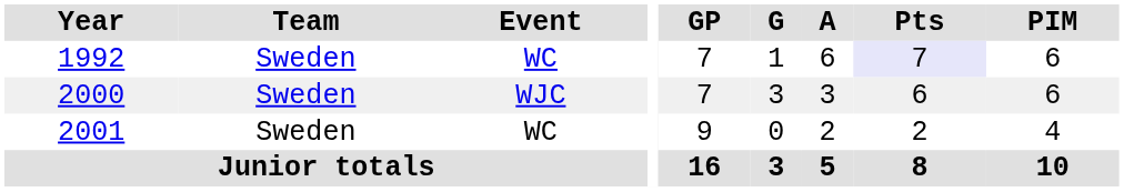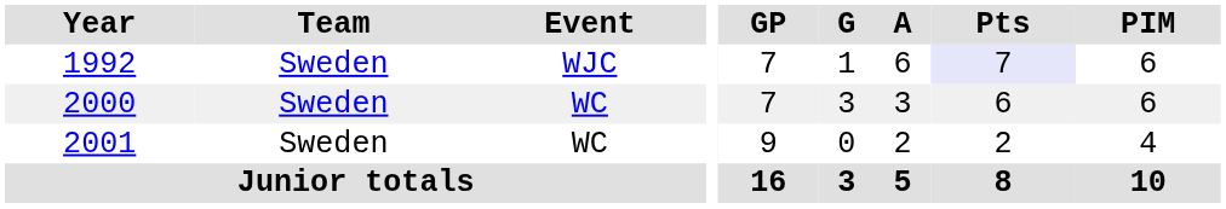 <table border="0" cellpadding="1" cellspacing="0" ID="Table3" style="text-align:center; width:40em">
 <tr ALIGN="center" bgcolor="#e0e0e0">
 <th>Year</th>
 <th>Team</th>
 <th>Event</th>
 <th rowspan="99" bgcolor="#ffffff"></th>
 <th>GP</th>
 <th>G</th>
 <th>A</th>
 <th>Pts</th>
 <th>PIM</th>
 </tr>
 <tr>
 <td><a href='#'>1992</a></td>
 <td><a href='#'>Sweden</a></td>
-<td><a href='#'>WC</a></td>
+<td><a href='#'>WJC</a></td>
 <td>7</td>
 <td>1</td>
 <td>6</td>
 <td style="background: lavender;">7</td>
 <td>6</td>
 </tr>
 <tr bgcolor="#f0f0f0">
 <td><a href='#'>2000</a></td>
 <td><a href='#'>Sweden</a></td>
-<td><a href='#'>WJC</a></td>
+<td><a href='#'>WC</a></td>
 <td>7</td>
 <td>3</td>
 <td>3</td>
 <td>6</td>
 <td>6</td>
 </tr>
 <tr>
 <td><a href='#'>2001</a></td>
 <td>Sweden</td>
 <td>WC</td>
 <td>9</td>
 <td>0</td>
 <td>2</td>
 <td>2</td>
 <td>4</td>
 </tr>
 <tr bgcolor="#e0e0e0">
 <th colspan="3">Junior totals</th>
 <th>16</th>
 <th>3</th>
 <th>5</th>
 <th>8</th>
 <th>10</th>
 </tr>
 </table>
